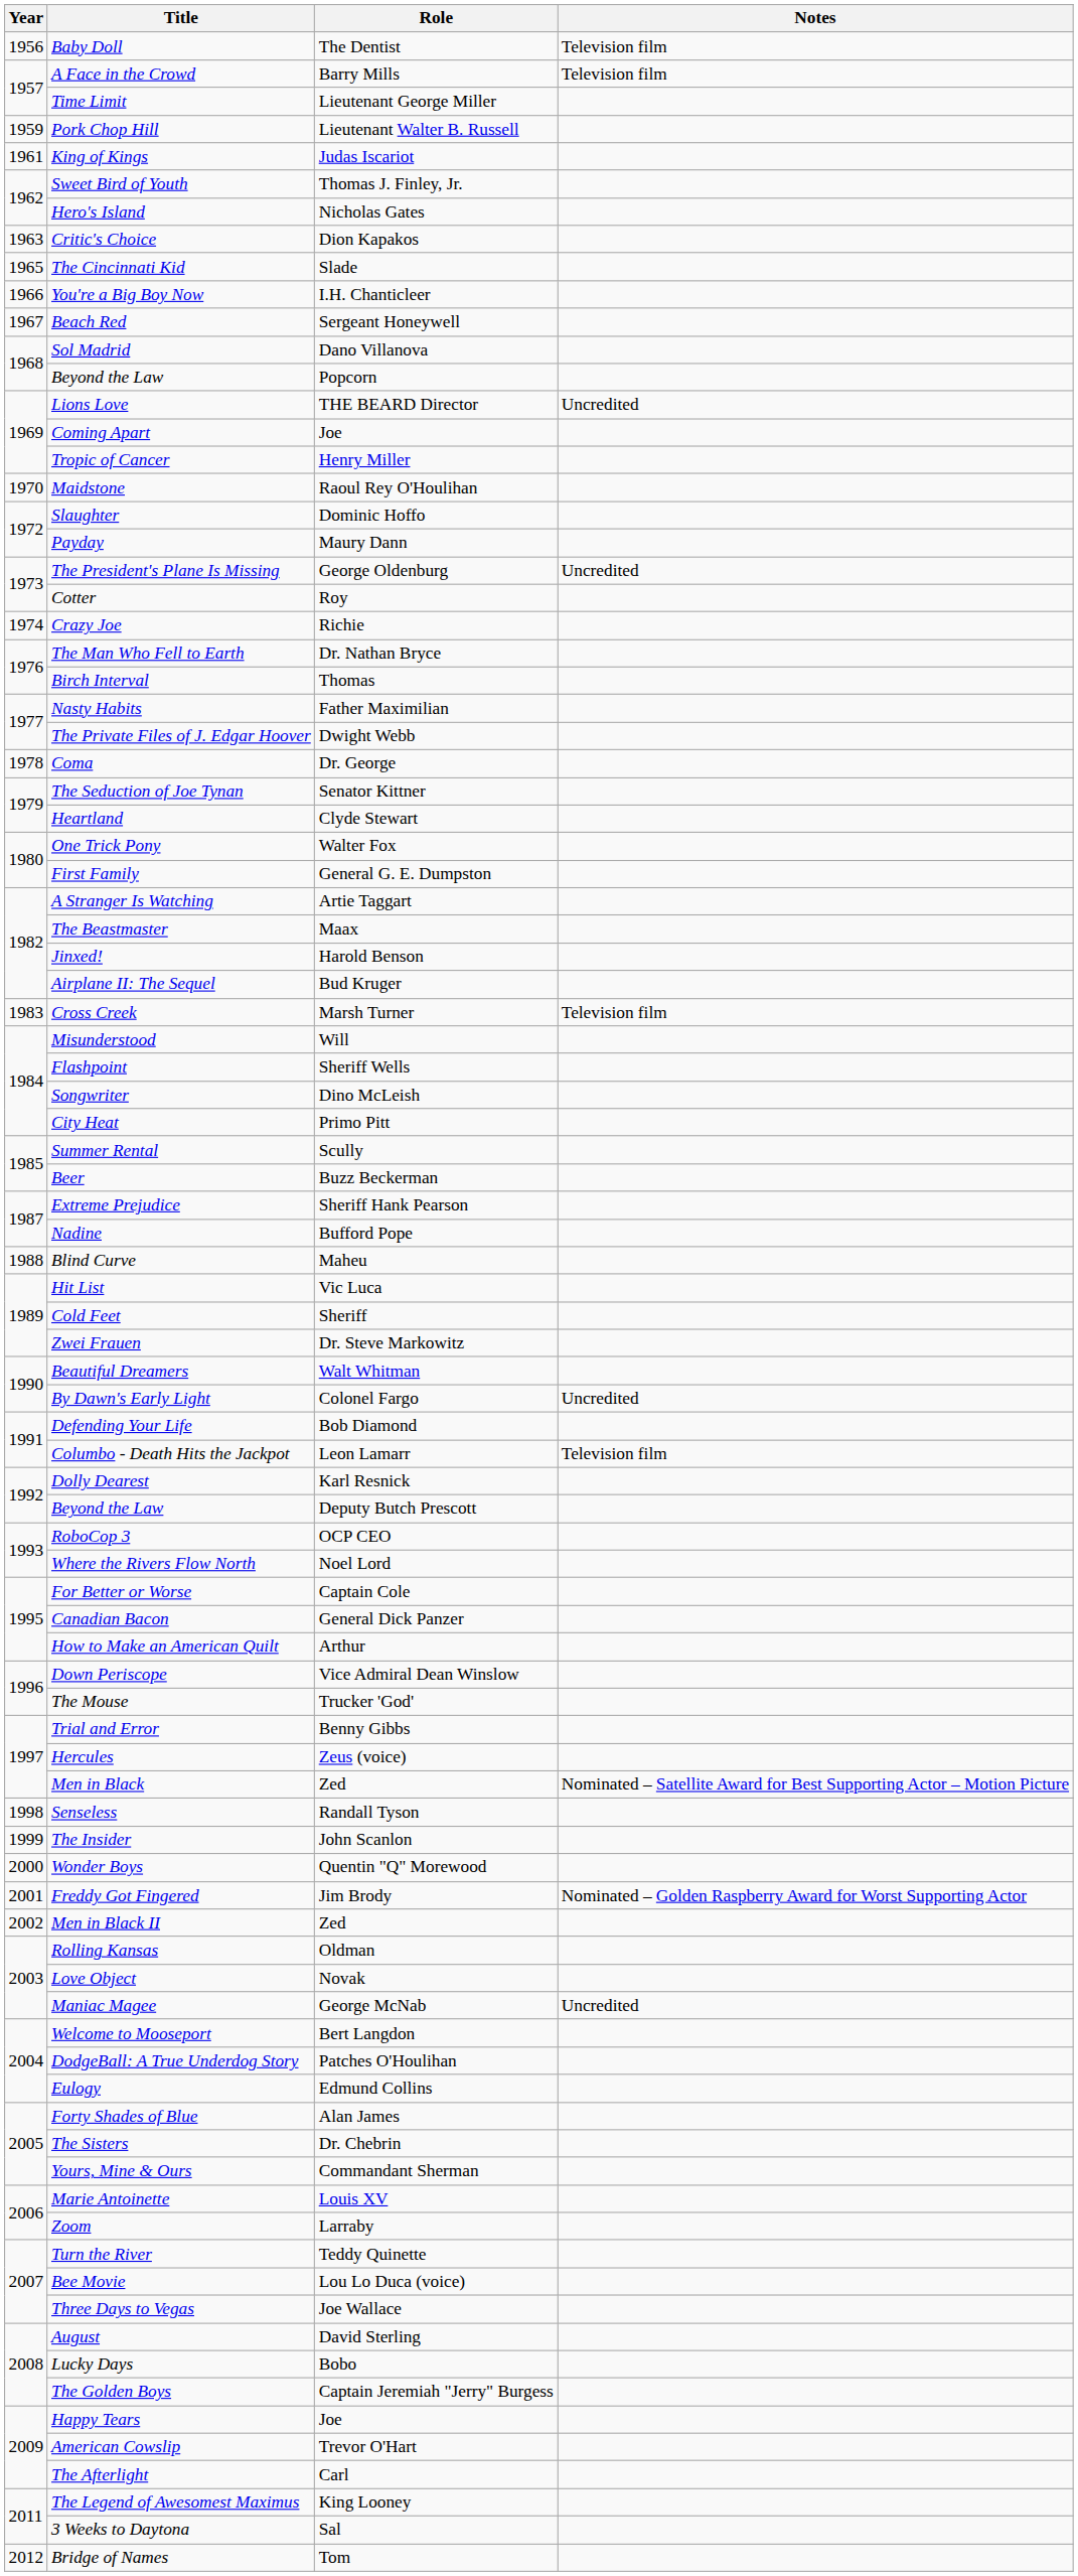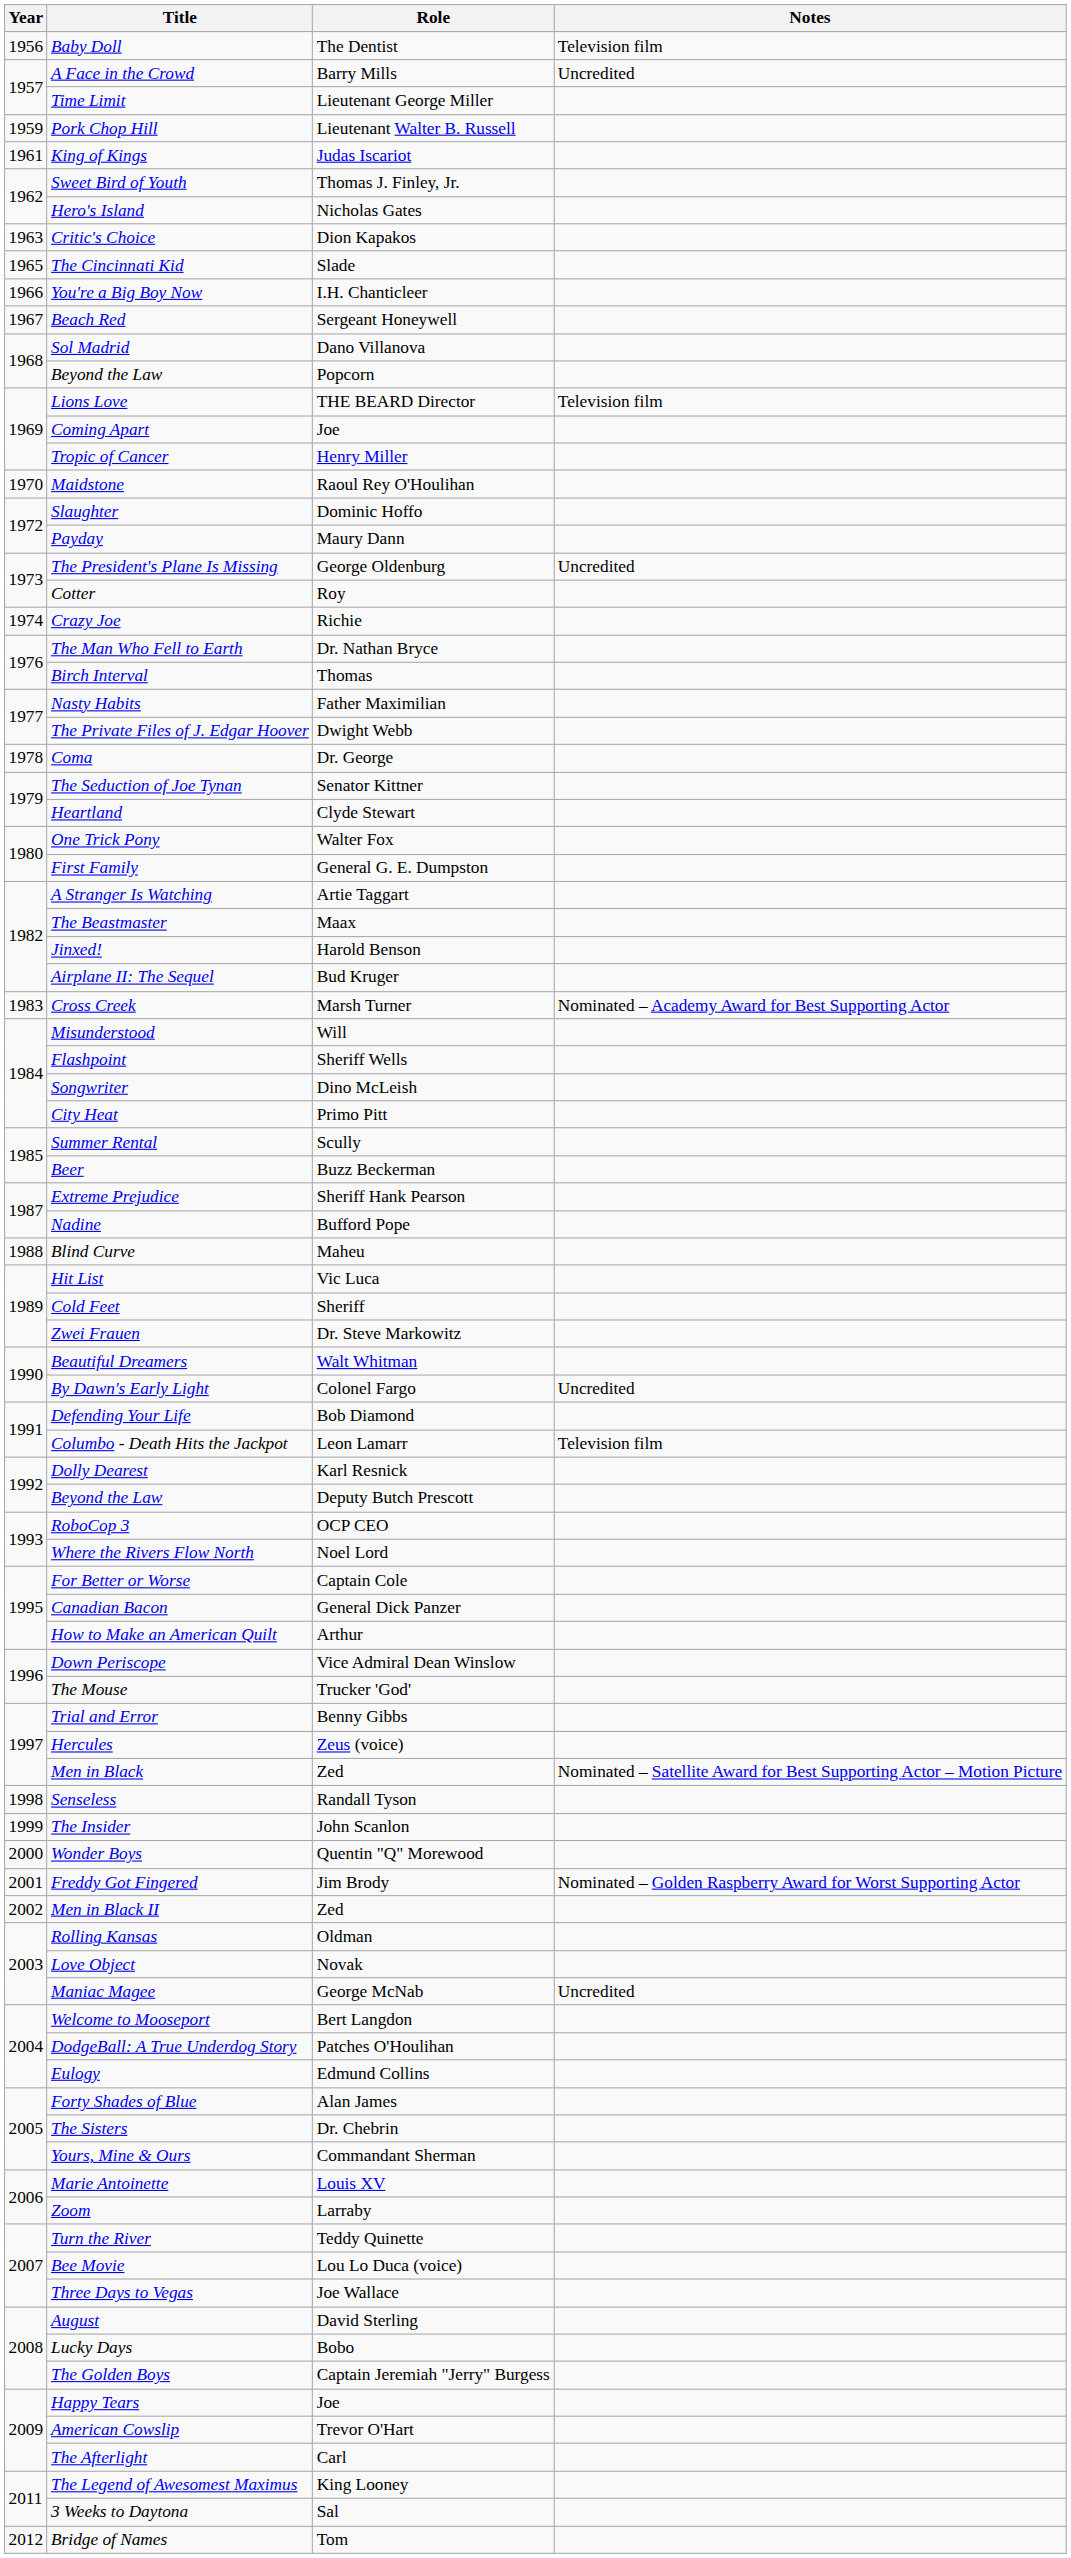 <table class="wikitable sortable">
 <tr>
 <th>Year</th>
 <th>Title</th>
 <th>Role</th>
 <th class="unsortable">Notes</th>
 </tr>
 <tr>
 <td>1956</td>
 <td><em><a href='#'>Baby Doll</a></em></td>
 <td>The Dentist</td>
 <td>Television film</td>
 </tr>
 <tr>
 <td rowspan="2">1957</td>
 <td><em><a href='#'>A Face in the Crowd</a></em></td>
 <td>Barry Mills</td>
-<td>Television film</td>
+<td>Uncredited</td>
 </tr>
 <tr>
 <td><em><a href='#'>Time Limit</a></em></td>
 <td>Lieutenant George Miller</td>
 <td></td>
 </tr>
 <tr>
 <td>1959</td>
 <td><em><a href='#'>Pork Chop Hill</a></em></td>
 <td>Lieutenant <a href='#'>Walter B. Russell</a></td>
 <td></td>
 </tr>
 <tr>
 <td>1961</td>
 <td><em><a href='#'>King of Kings</a></em></td>
 <td><a href='#'>Judas Iscariot</a></td>
 <td></td>
 </tr>
 <tr>
 <td rowspan="2">1962</td>
 <td><em><a href='#'>Sweet Bird of Youth</a></em></td>
 <td>Thomas J. Finley, Jr.</td>
 <td></td>
 </tr>
 <tr>
 <td><em><a href='#'>Hero's Island</a></em></td>
 <td>Nicholas Gates</td>
 <td></td>
 </tr>
 <tr>
 <td>1963</td>
 <td><em><a href='#'>Critic's Choice</a></em></td>
 <td>Dion Kapakos</td>
 <td></td>
 </tr>
 <tr>
 <td>1965</td>
 <td><em><a href='#'>The Cincinnati Kid</a></em></td>
 <td>Slade</td>
 <td></td>
 </tr>
 <tr>
 <td>1966</td>
 <td><em><a href='#'>You're a Big Boy Now</a></em></td>
 <td>I.H. Chanticleer</td>
 <td></td>
 </tr>
 <tr>
 <td>1967</td>
 <td><em><a href='#'>Beach Red</a></em></td>
 <td>Sergeant Honeywell</td>
 <td></td>
 </tr>
 <tr>
 <td rowspan="2">1968</td>
 <td><em><a href='#'>Sol Madrid</a></em></td>
 <td>Dano Villanova</td>
 <td></td>
 </tr>
 <tr>
 <td><em>Beyond the Law</em></td>
 <td>Popcorn</td>
 <td></td>
 </tr>
 <tr>
 <td rowspan="3">1969</td>
 <td><em><a href='#'>Lions Love</a></em></td>
 <td>THE BEARD Director</td>
-<td>Uncredited</td>
+<td>Television film</td>
 </tr>
 <tr>
 <td><em><a href='#'>Coming Apart</a></em></td>
 <td>Joe</td>
 <td></td>
 </tr>
 <tr>
 <td><em><a href='#'>Tropic of Cancer</a></em></td>
 <td><a href='#'>Henry Miller</a></td>
 <td></td>
 </tr>
 <tr>
 <td>1970</td>
 <td><em><a href='#'>Maidstone</a></em></td>
 <td>Raoul Rey O'Houlihan</td>
 <td></td>
 </tr>
 <tr>
 <td rowspan="2">1972</td>
 <td><em><a href='#'>Slaughter</a></em></td>
 <td>Dominic Hoffo</td>
 <td></td>
 </tr>
 <tr>
 <td><em><a href='#'>Payday</a></em></td>
 <td>Maury Dann</td>
 <td></td>
 </tr>
 <tr>
 <td rowspan="2">1973</td>
 <td><em><a href='#'>The President's Plane Is Missing</a></em></td>
 <td>George Oldenburg</td>
 <td>Uncredited</td>
 </tr>
 <tr>
 <td><em>Cotter</em></td>
 <td>Roy</td>
 <td></td>
 </tr>
 <tr>
 <td>1974</td>
 <td><em><a href='#'>Crazy Joe</a></em></td>
 <td>Richie</td>
 <td></td>
 </tr>
 <tr>
 <td rowspan="2">1976</td>
 <td><em><a href='#'>The Man Who Fell to Earth</a></em></td>
 <td>Dr. Nathan Bryce</td>
 <td></td>
 </tr>
 <tr>
 <td><em><a href='#'>Birch Interval</a></em></td>
 <td>Thomas</td>
 <td></td>
 </tr>
 <tr>
 <td rowspan="2">1977</td>
 <td><em><a href='#'>Nasty Habits</a></em></td>
 <td>Father Maximilian</td>
 <td></td>
 </tr>
 <tr>
 <td><em><a href='#'>The Private Files of J. Edgar Hoover</a></em></td>
 <td>Dwight Webb</td>
 <td></td>
 </tr>
 <tr>
 <td>1978</td>
 <td><em><a href='#'>Coma</a></em></td>
 <td>Dr. George</td>
 <td></td>
 </tr>
 <tr>
 <td rowspan="2">1979</td>
 <td><em><a href='#'>The Seduction of Joe Tynan</a></em></td>
 <td>Senator Kittner</td>
 <td></td>
 </tr>
 <tr>
 <td><em><a href='#'>Heartland</a></em></td>
 <td>Clyde Stewart</td>
 <td></td>
 </tr>
 <tr>
 <td rowspan="2">1980</td>
 <td><em><a href='#'>One Trick Pony</a></em></td>
 <td>Walter Fox</td>
 <td></td>
 </tr>
 <tr>
 <td><em><a href='#'>First Family</a></em></td>
 <td>General G. E. Dumpston</td>
 <td></td>
 </tr>
 <tr>
 <td rowspan="4">1982</td>
 <td><em><a href='#'>A Stranger Is Watching</a></em></td>
 <td>Artie Taggart</td>
 <td></td>
 </tr>
 <tr>
 <td><em><a href='#'>The Beastmaster</a></em></td>
 <td>Maax</td>
 <td></td>
 </tr>
 <tr>
 <td><em><a href='#'>Jinxed!</a></em></td>
 <td>Harold Benson</td>
 <td></td>
 </tr>
 <tr>
 <td><em><a href='#'>Airplane II: The Sequel</a></em></td>
 <td>Bud Kruger</td>
 <td></td>
 </tr>
 <tr>
 <td>1983</td>
 <td><em><a href='#'>Cross Creek</a></em></td>
 <td>Marsh Turner</td>
-<td>Television film</td>
+<td>Nominated – <a href='#'>Academy Award for Best Supporting Actor</a></td>
 </tr>
 <tr>
 <td rowspan="4">1984</td>
 <td><em><a href='#'>Misunderstood</a></em></td>
 <td>Will</td>
 <td></td>
 </tr>
 <tr>
 <td><em><a href='#'>Flashpoint</a></em></td>
 <td>Sheriff Wells</td>
 <td></td>
 </tr>
 <tr>
 <td><em><a href='#'>Songwriter</a></em></td>
 <td>Dino McLeish</td>
 <td></td>
 </tr>
 <tr>
 <td><em><a href='#'>City Heat</a></em></td>
 <td>Primo Pitt</td>
 <td></td>
 </tr>
 <tr>
 <td rowspan="2">1985</td>
 <td><em><a href='#'>Summer Rental</a></em></td>
 <td>Scully</td>
 <td></td>
 </tr>
 <tr>
 <td><em><a href='#'>Beer</a></em></td>
 <td>Buzz Beckerman</td>
 <td></td>
 </tr>
 <tr>
 <td rowspan="2">1987</td>
 <td><em><a href='#'>Extreme Prejudice</a></em></td>
 <td>Sheriff Hank Pearson</td>
 <td></td>
 </tr>
 <tr>
 <td><em><a href='#'>Nadine</a></em></td>
 <td>Bufford Pope</td>
 <td></td>
 </tr>
 <tr>
 <td>1988</td>
 <td><em>Blind Curve</em></td>
 <td>Maheu</td>
 <td></td>
 </tr>
 <tr>
 <td rowspan="3">1989</td>
 <td><em><a href='#'>Hit List</a></em></td>
 <td>Vic Luca</td>
 <td></td>
 </tr>
 <tr>
 <td><em><a href='#'>Cold Feet</a></em></td>
 <td>Sheriff</td>
 <td></td>
 </tr>
 <tr>
 <td><em><a href='#'>Zwei Frauen</a></em></td>
 <td>Dr. Steve Markowitz</td>
 <td></td>
 </tr>
 <tr>
 <td rowspan="2">1990</td>
 <td><em><a href='#'>Beautiful Dreamers</a></em></td>
 <td><a href='#'>Walt Whitman</a></td>
 <td></td>
 </tr>
 <tr>
 <td><em><a href='#'>By Dawn's Early Light</a></em></td>
 <td>Colonel Fargo</td>
 <td>Uncredited</td>
 </tr>
 <tr>
 <td rowspan="2">1991</td>
 <td><em><a href='#'>Defending Your Life</a></em></td>
 <td>Bob Diamond</td>
 <td></td>
 </tr>
 <tr>
 <td><em><a href='#'>Columbo</a> - Death Hits the Jackpot</em></td>
 <td>Leon Lamarr</td>
 <td>Television film</td>
 </tr>
 <tr>
 <td rowspan="2">1992</td>
 <td><em><a href='#'>Dolly Dearest</a></em></td>
 <td>Karl Resnick</td>
 <td></td>
 </tr>
 <tr>
 <td><em><a href='#'>Beyond the Law</a></em></td>
 <td>Deputy Butch Prescott</td>
 <td></td>
 </tr>
 <tr>
 <td rowspan="2">1993</td>
 <td><em><a href='#'>RoboCop 3</a></em></td>
 <td>OCP CEO</td>
 <td></td>
 </tr>
 <tr>
 <td><em><a href='#'>Where the Rivers Flow North</a></em></td>
 <td>Noel Lord</td>
 <td></td>
 </tr>
 <tr>
 <td rowspan="3">1995</td>
 <td><em><a href='#'>For Better or Worse</a></em></td>
 <td>Captain Cole</td>
 <td></td>
 </tr>
 <tr>
 <td><em><a href='#'>Canadian Bacon</a></em></td>
 <td>General Dick Panzer</td>
 <td></td>
 </tr>
 <tr>
 <td><em><a href='#'>How to Make an American Quilt</a></em></td>
 <td>Arthur</td>
 <td></td>
 </tr>
 <tr>
 <td rowspan="2">1996</td>
 <td><em><a href='#'>Down Periscope</a></em></td>
 <td>Vice Admiral Dean Winslow</td>
 <td></td>
 </tr>
 <tr>
 <td><em>The Mouse</em></td>
 <td>Trucker 'God'</td>
 <td></td>
 </tr>
 <tr>
 <td rowspan="3">1997</td>
 <td><em><a href='#'>Trial and Error</a></em></td>
 <td>Benny Gibbs</td>
 <td></td>
 </tr>
 <tr>
 <td><em><a href='#'>Hercules</a></em></td>
 <td><a href='#'>Zeus</a> (voice)</td>
 <td></td>
 </tr>
 <tr>
 <td><em><a href='#'>Men in Black</a></em></td>
 <td>Zed</td>
 <td>Nominated – <a href='#'>Satellite Award for Best Supporting Actor – Motion Picture</a></td>
 </tr>
 <tr>
 <td>1998</td>
 <td><em><a href='#'>Senseless</a></em></td>
 <td>Randall Tyson</td>
 <td></td>
 </tr>
 <tr>
 <td>1999</td>
 <td><em><a href='#'>The Insider</a></em></td>
 <td>John Scanlon</td>
 <td></td>
 </tr>
 <tr>
 <td>2000</td>
 <td><em><a href='#'>Wonder Boys</a></em></td>
 <td>Quentin "Q" Morewood</td>
 <td></td>
 </tr>
 <tr>
 <td>2001</td>
 <td><em><a href='#'>Freddy Got Fingered</a></em></td>
 <td>Jim Brody</td>
 <td>Nominated – <a href='#'>Golden Raspberry Award for Worst Supporting Actor</a></td>
 </tr>
 <tr>
 <td>2002</td>
 <td><em><a href='#'>Men in Black II</a></em></td>
 <td>Zed</td>
 <td></td>
 </tr>
 <tr>
 <td rowspan="3">2003</td>
 <td><em><a href='#'>Rolling Kansas</a></em></td>
 <td>Oldman</td>
 <td></td>
 </tr>
 <tr>
 <td><em><a href='#'>Love Object</a></em></td>
 <td>Novak</td>
 <td></td>
 </tr>
 <tr>
 <td><em><a href='#'>Maniac Magee</a></em></td>
 <td>George McNab</td>
 <td>Uncredited</td>
 </tr>
 <tr>
 <td rowspan="3">2004</td>
 <td><em><a href='#'>Welcome to Mooseport</a></em></td>
 <td>Bert Langdon</td>
 <td></td>
 </tr>
 <tr>
 <td><em><a href='#'>DodgeBall: A True Underdog Story</a></em></td>
 <td>Patches O'Houlihan</td>
 <td></td>
 </tr>
 <tr>
 <td><em><a href='#'>Eulogy</a></em></td>
 <td>Edmund Collins</td>
 <td></td>
 </tr>
 <tr>
 <td rowspan="3">2005</td>
 <td><em><a href='#'>Forty Shades of Blue</a></em></td>
 <td>Alan James</td>
 <td></td>
 </tr>
 <tr>
 <td><em><a href='#'>The Sisters</a></em></td>
 <td>Dr. Chebrin</td>
 <td></td>
 </tr>
 <tr>
 <td><em><a href='#'>Yours, Mine & Ours</a></em></td>
 <td>Commandant Sherman</td>
 <td></td>
 </tr>
 <tr>
 <td rowspan="2">2006</td>
 <td><em><a href='#'>Marie Antoinette</a></em></td>
 <td><a href='#'>Louis XV</a></td>
 <td></td>
 </tr>
 <tr>
 <td><em><a href='#'>Zoom</a></em></td>
 <td>Larraby</td>
 <td></td>
 </tr>
 <tr>
 <td rowspan="3">2007</td>
 <td><em><a href='#'>Turn the River</a></em></td>
 <td>Teddy Quinette</td>
 <td></td>
 </tr>
 <tr>
 <td><em><a href='#'>Bee Movie</a></em></td>
 <td>Lou Lo Duca (voice)</td>
 <td></td>
 </tr>
 <tr>
 <td><em><a href='#'>Three Days to Vegas</a></em></td>
 <td>Joe Wallace</td>
 <td></td>
 </tr>
 <tr>
 <td rowspan="3">2008</td>
 <td><em><a href='#'>August</a></em></td>
 <td>David Sterling</td>
 <td></td>
 </tr>
 <tr>
 <td><em>Lucky Days</em></td>
 <td>Bobo</td>
 <td></td>
 </tr>
 <tr>
 <td><em><a href='#'>The Golden Boys</a></em></td>
 <td>Captain Jeremiah "Jerry" Burgess</td>
 <td></td>
 </tr>
 <tr>
 <td rowspan="3">2009</td>
 <td><em><a href='#'>Happy Tears</a></em></td>
 <td>Joe</td>
 <td></td>
 </tr>
 <tr>
 <td><em><a href='#'>American Cowslip</a></em></td>
 <td>Trevor O'Hart</td>
 <td></td>
 </tr>
 <tr>
 <td><em><a href='#'>The Afterlight</a></em></td>
 <td>Carl</td>
 <td></td>
 </tr>
 <tr>
 <td rowspan="2">2011</td>
 <td><em><a href='#'>The Legend of Awesomest Maximus</a></em></td>
 <td>King Looney</td>
 <td></td>
 </tr>
 <tr>
 <td><em>3 Weeks to Daytona</em></td>
 <td>Sal</td>
 <td></td>
 </tr>
 <tr>
 <td>2012</td>
 <td><em>Bridge of Names</em></td>
 <td>Tom</td>
 <td></td>
 </tr>
 </table>
